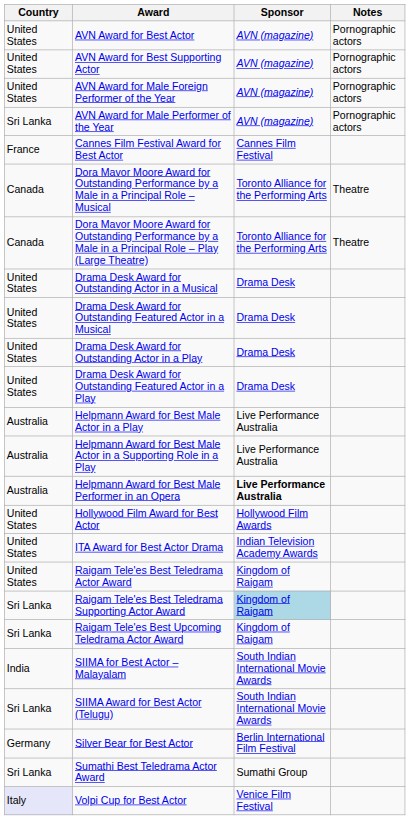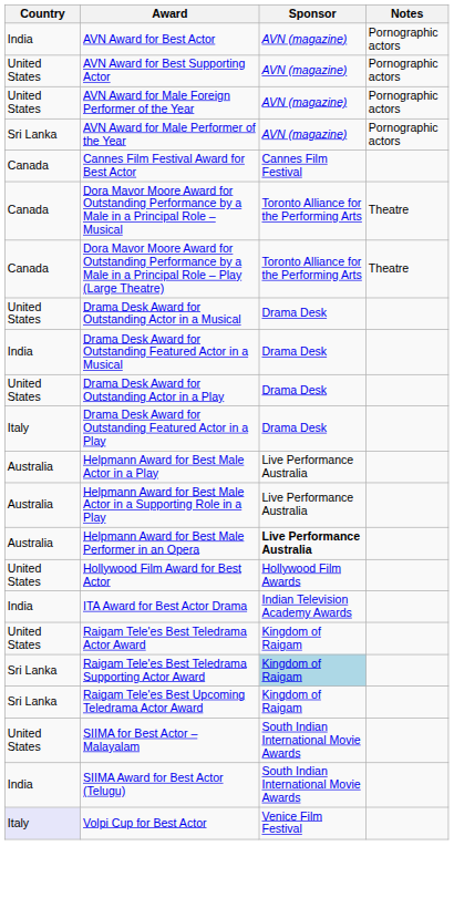 <table class="wikitable sortable">
 <tr>
 <th style="width:6em;">Country</th>
 <th>Award</th>
 <th>Sponsor</th>
 <th>Notes</th>
 </tr>
 <tr>
-<td>United States</td>
+<td>India</td>
 <td><a href='#'>AVN Award for Best Actor</a></td>
 <td><em><a href='#'>AVN (magazine)</a></em></td>
 <td>Pornographic actors</td>
 </tr>
 <tr>
 <td>United States</td>
 <td><a href='#'>AVN Award for Best Supporting Actor</a></td>
 <td><em><a href='#'>AVN (magazine)</a></em></td>
 <td>Pornographic actors</td>
 </tr>
 <tr>
 <td>United States</td>
 <td><a href='#'>AVN Award for Male Foreign Performer of the Year</a></td>
 <td><em><a href='#'>AVN (magazine)</a></em></td>
 <td>Pornographic actors</td>
 </tr>
 <tr>
 <td>Sri Lanka</td>
 <td><a href='#'>AVN Award for Male Performer of the Year</a></td>
 <td><em><a href='#'>AVN (magazine)</a></em></td>
 <td>Pornographic actors</td>
 </tr>
 <tr>
-<td>France</td>
+<td>Canada</td>
 <td><a href='#'>Cannes Film Festival Award for Best Actor</a></td>
 <td><a href='#'>Cannes Film Festival</a></td>
 <td></td>
 </tr>
 <tr>
 <td>Canada</td>
 <td><a href='#'>Dora Mavor Moore Award for Outstanding Performance by a Male in a Principal Role – Musical</a></td>
 <td><a href='#'>Toronto Alliance for the Performing Arts</a></td>
 <td>Theatre</td>
 </tr>
 <tr>
 <td>Canada</td>
 <td><a href='#'>Dora Mavor Moore Award for Outstanding Performance by a Male in a Principal Role – Play (Large Theatre)</a></td>
 <td><a href='#'>Toronto Alliance for the Performing Arts</a></td>
 <td>Theatre</td>
 </tr>
 <tr>
 <td>United States</td>
 <td><a href='#'>Drama Desk Award for Outstanding Actor in a Musical</a></td>
 <td><a href='#'>Drama Desk</a></td>
 <td></td>
 </tr>
 <tr>
-<td>United States</td>
+<td>India</td>
 <td><a href='#'>Drama Desk Award for Outstanding Featured Actor in a Musical</a></td>
 <td><a href='#'>Drama Desk</a></td>
 <td></td>
 </tr>
 <tr>
 <td>United States</td>
 <td><a href='#'>Drama Desk Award for Outstanding Actor in a Play</a></td>
 <td><a href='#'>Drama Desk</a></td>
 <td></td>
 </tr>
 <tr>
-<td>United States</td>
+<td>Italy</td>
 <td><a href='#'>Drama Desk Award for Outstanding Featured Actor in a Play</a></td>
 <td><a href='#'>Drama Desk</a></td>
 <td></td>
 </tr>
 <tr>
 <td>Australia</td>
 <td><a href='#'>Helpmann Award for Best Male Actor in a Play</a></td>
 <td>Live Performance Australia</td>
 <td></td>
 </tr>
 <tr>
 <td>Australia</td>
 <td><a href='#'>Helpmann Award for Best Male Actor in a Supporting Role in a Play</a></td>
 <td>Live Performance Australia</td>
 <td></td>
 </tr>
 <tr>
 <td>Australia</td>
 <td><a href='#'>Helpmann Award for Best Male Performer in an Opera</a></td>
 <td><strong>Live Performance Australia</strong></td>
 <td></td>
 </tr>
 <tr>
 <td>United States</td>
 <td><a href='#'>Hollywood Film Award for Best Actor</a></td>
 <td><a href='#'>Hollywood Film Awards</a></td>
 <td></td>
 </tr>
 <tr>
-<td>United States</td>
+<td>India</td>
 <td><a href='#'>ITA Award for Best Actor Drama</a></td>
 <td><a href='#'>Indian Television Academy Awards</a></td>
 <td></td>
 </tr>
 <tr>
 <td>United States</td>
 <td><a href='#'>Raigam Tele'es Best Teledrama Actor Award</a></td>
 <td><a href='#'>Kingdom of Raigam</a></td>
 <td></td>
 </tr>
 <tr>
 <td>Sri Lanka</td>
 <td><a href='#'>Raigam Tele'es Best Teledrama Supporting Actor Award</a></td>
 <td style="background: lightblue;"><a href='#'>Kingdom of Raigam</a></td>
 <td></td>
 </tr>
 <tr>
 <td>Sri Lanka</td>
 <td><a href='#'>Raigam Tele'es Best Upcoming Teledrama Actor Award</a></td>
 <td><a href='#'>Kingdom of Raigam</a></td>
 <td></td>
 </tr>
 <tr>
-<td>India</td>
+<td>United States</td>
 <td><a href='#'>SIIMA for Best Actor – Malayalam</a></td>
 <td><a href='#'>South Indian International Movie Awards</a></td>
 <td></td>
 </tr>
 <tr>
-<td>Sri Lanka</td>
+<td>India</td>
 <td><a href='#'>SIIMA Award for Best Actor (Telugu)</a></td>
 <td><a href='#'>South Indian International Movie Awards</a></td>
-<td></td>
-</tr>
-<tr>
-<td>Germany</td>
-<td><a href='#'>Silver Bear for Best Actor</a></td>
-<td><a href='#'>Berlin International Film Festival</a></td>
-<td></td>
-</tr>
-<tr>
-<td>Sri Lanka</td>
-<td><a href='#'>Sumathi Best Teledrama Actor Award</a></td>
-<td>Sumathi Group</td>
 <td></td>
 </tr>
 <tr>
 <td style="background: lavender;">Italy</td>
 <td><a href='#'>Volpi Cup for Best Actor</a></td>
 <td><a href='#'>Venice Film Festival</a></td>
 <td></td>
 </tr>
 </table>
